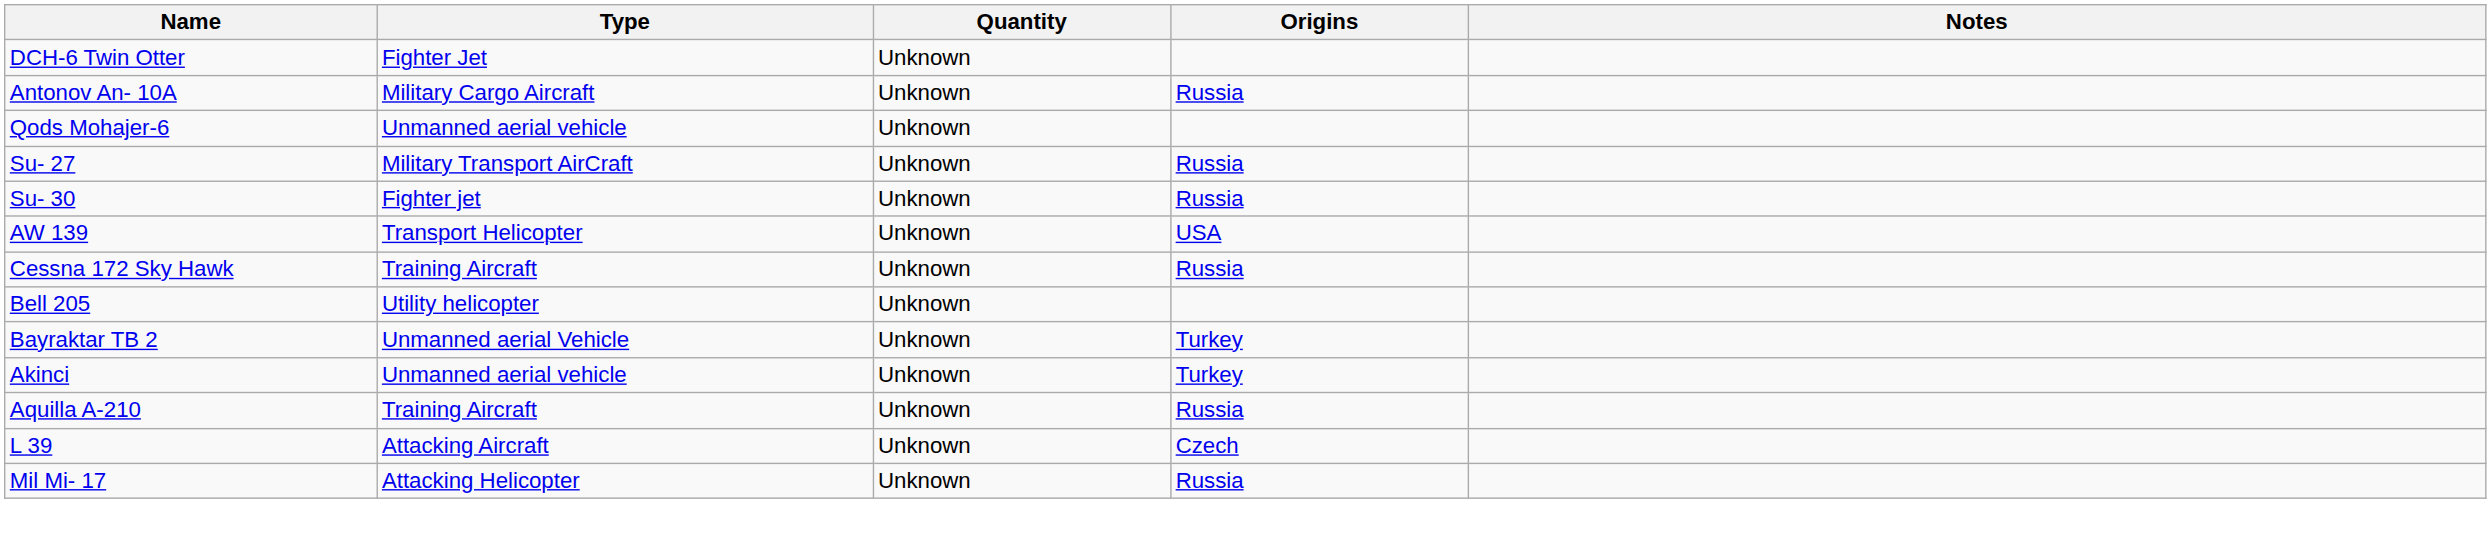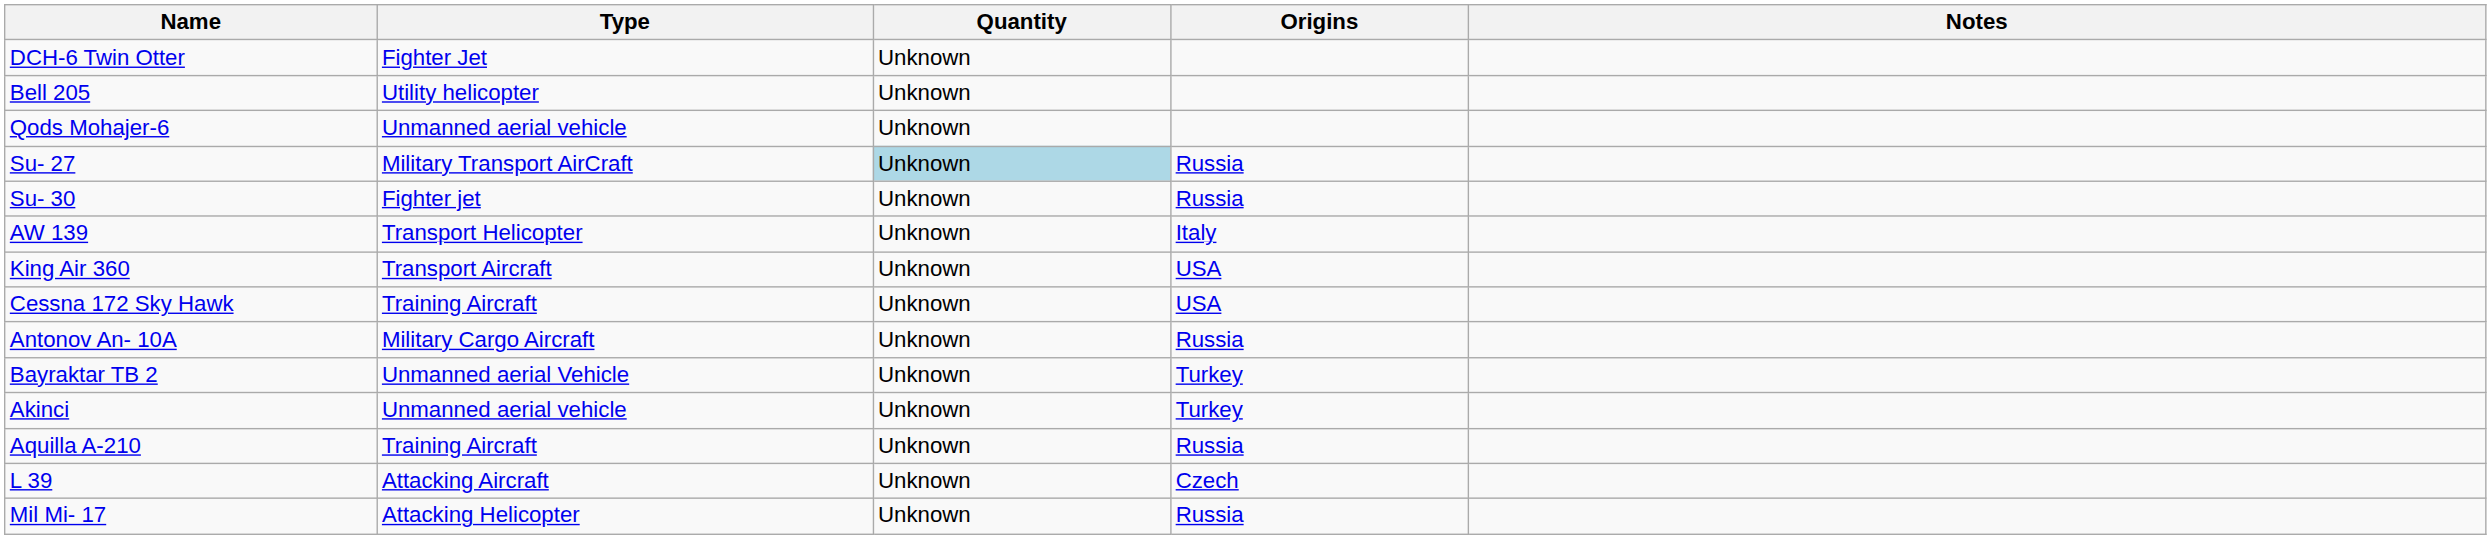 <table class="wikitable" style="width:90%;">
 <tr>
 <th style="width:15%;">Name</th>
 <th style="width:20%;">Type</th>
 <th style="width:12%;">Quantity</th>
 <th style="width:12%;">Origins</th>
 <th>Notes</th>
 </tr>
 <tr>
 <td><a href='#'>DCH-6 Twin Otter</a></td>
 <td><a href='#'>Fighter Jet</a></td>
 <td>Unknown</td>
 <td></td>
 <td></td>
 </tr>
 <tr>
-<td><a href='#'>Antonov An- 10A</a></td>
-<td><a href='#'>Military Cargo Aircraft</a></td>
+<td><a href='#'>Bell 205</a></td>
+<td><a href='#'>Utility helicopter</a></td>
 <td>Unknown</td>
-<td><a href='#'>Russia</a></td>
+<td></td>
 <td></td>
 </tr>
 <tr>
 <td><a href='#'>Qods Mohajer-6</a></td>
 <td><a href='#'>Unmanned aerial vehicle</a></td>
 <td>Unknown</td>
 <td></td>
 <td></td>
 </tr>
 <tr>
 <td><a href='#'>Su- 27</a></td>
 <td><a href='#'>Military Transport AirCraft</a></td>
-<td>Unknown</td>
+<td style="background: lightblue;">Unknown</td>
 <td><a href='#'>Russia</a></td>
 <td></td>
 </tr>
 <tr>
 <td><a href='#'>Su- 30</a></td>
 <td><a href='#'>Fighter jet</a></td>
 <td>Unknown</td>
 <td><a href='#'>Russia</a></td>
 <td></td>
 </tr>
 <tr>
 <td><a href='#'>AW 139</a></td>
 <td><a href='#'>Transport Helicopter</a></td>
 <td>Unknown</td>
+<td><a href='#'>Italy</a></td>
+<td></td>
+</tr>
+<tr>
+<td><a href='#'>King Air 360</a></td>
+<td><a href='#'>Transport Aircraft</a></td>
+<td>Unknown</td>
 <td><a href='#'>USA</a></td>
 <td></td>
 </tr>
 <tr>
 <td><a href='#'>Cessna 172 Sky Hawk</a></td>
 <td><a href='#'>Training Aircraft</a></td>
 <td>Unknown</td>
-<td><a href='#'>Russia</a></td>
+<td><a href='#'>USA</a></td>
 <td></td>
 </tr>
 <tr>
-<td><a href='#'>Bell 205</a></td>
-<td><a href='#'>Utility helicopter</a></td>
+<td><a href='#'>Antonov An- 10A</a></td>
+<td><a href='#'>Military Cargo Aircraft</a></td>
 <td>Unknown</td>
-<td></td>
+<td><a href='#'>Russia</a></td>
 <td></td>
 </tr>
 <tr>
 <td><a href='#'>Bayraktar TB 2</a></td>
 <td><a href='#'>Unmanned aerial Vehicle</a></td>
 <td>Unknown</td>
 <td><a href='#'>Turkey</a></td>
 <td></td>
 </tr>
 <tr>
 <td><a href='#'>Akinci</a></td>
 <td><a href='#'>Unmanned aerial vehicle</a></td>
 <td>Unknown</td>
 <td><a href='#'>Turkey</a></td>
 <td></td>
 </tr>
 <tr>
 <td><a href='#'>Aquilla A-210</a></td>
 <td><a href='#'>Training Aircraft</a></td>
 <td>Unknown</td>
 <td><a href='#'>Russia</a></td>
 <td></td>
 </tr>
 <tr>
 <td><a href='#'>L 39</a></td>
 <td><a href='#'>Attacking Aircraft</a></td>
 <td>Unknown</td>
 <td><a href='#'>Czech</a></td>
 <td></td>
 </tr>
 <tr>
 <td><a href='#'>Mil Mi- 17</a></td>
 <td><a href='#'>Attacking Helicopter</a></td>
 <td>Unknown</td>
 <td><a href='#'>Russia</a></td>
 <td></td>
 </tr>
 </table>
